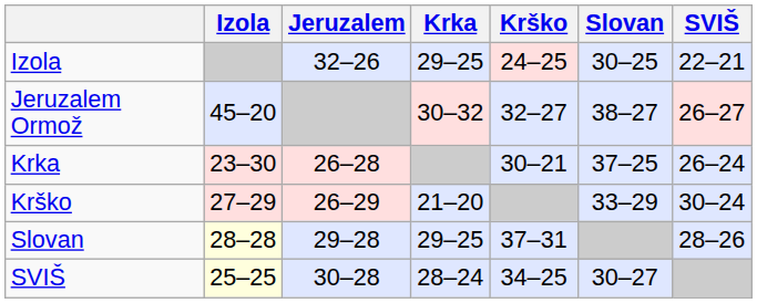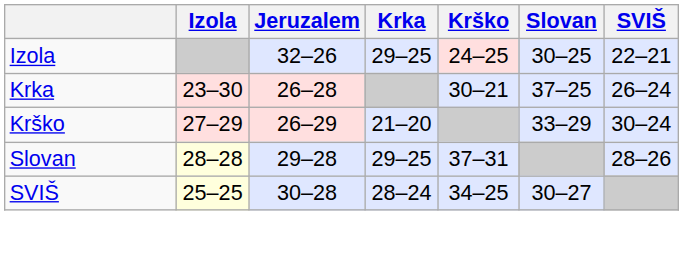 <table class="wikitable" style="text-align: center;" width="500">
 <tr>
 <th width=200></th>
 <th width=60><a href='#'>Izola</a></th>
 <th width=60><a href='#'>Jeruzalem</a></th>
 <th width=60><a href='#'>Krka</a></th>
 <th width=60><a href='#'>Krško</a></th>
 <th width=60><a href='#'>Slovan</a></th>
 <th width=60><a href='#'>SVIŠ</a></th>
 </tr>
 <tr>
 <td style="text-align: left;"><a href='#'>Izola</a></td>
 <td bgcolor=#CCCCCC> </td>
 <td bgcolor=#DFE7FF>32–26</td>
 <td bgcolor=#DFE7FF>29–25</td>
 <td bgcolor=#FFDFDF>24–25</td>
 <td bgcolor=#DFE7FF>30–25</td>
 <td bgcolor=#DFE7FF>22–21</td>
-</tr>
-<tr>
-<td style="text-align: left;"><a href='#'>Jeruzalem Ormož</a></td>
-<td bgcolor=#DFE7FF>45–20</td>
-<td bgcolor=#CCCCCC> </td>
-<td bgcolor=#FFDFDF>30–32</td>
-<td bgcolor=#DFE7FF>32–27</td>
-<td bgcolor=#DFE7FF>38–27</td>
-<td bgcolor=#FFDFDF>26–27</td>
 </tr>
 <tr>
 <td style="text-align: left;"><a href='#'>Krka</a></td>
 <td bgcolor=#FFDFDF>23–30</td>
 <td bgcolor=#FFDFDF>26–28</td>
 <td bgcolor=#CCCCCC> </td>
 <td bgcolor=#DFE7FF>30–21</td>
 <td bgcolor=#DFE7FF>37–25</td>
 <td bgcolor=#DFE7FF>26–24</td>
 </tr>
 <tr>
 <td style="text-align: left;"><a href='#'>Krško</a></td>
 <td bgcolor=#FFDFDF>27–29</td>
 <td bgcolor=#FFDFDF>26–29</td>
 <td bgcolor=#DFE7FF>21–20</td>
 <td bgcolor=#CCCCCC> </td>
 <td bgcolor=#DFE7FF>33–29</td>
 <td bgcolor=#DFE7FF>30–24</td>
 </tr>
 <tr>
 <td style="text-align: left;"><a href='#'>Slovan</a></td>
 <td bgcolor=#FFFFDD>28–28</td>
 <td bgcolor=#DFE7FF>29–28</td>
 <td bgcolor=#DFE7FF>29–25</td>
 <td bgcolor=#DFE7FF>37–31</td>
 <td bgcolor=#CCCCCC> </td>
 <td bgcolor=#DFE7FF>28–26</td>
 </tr>
 <tr>
 <td style="text-align: left;"><a href='#'>SVIŠ</a></td>
 <td bgcolor=#FFFFDD>25–25</td>
 <td bgcolor=#DFE7FF>30–28</td>
 <td bgcolor=#DFE7FF>28–24</td>
 <td bgcolor=#DFE7FF>34–25</td>
 <td bgcolor=#DFE7FF>30–27</td>
 <td bgcolor=#CCCCCC> </td>
 </tr>
 </table>
